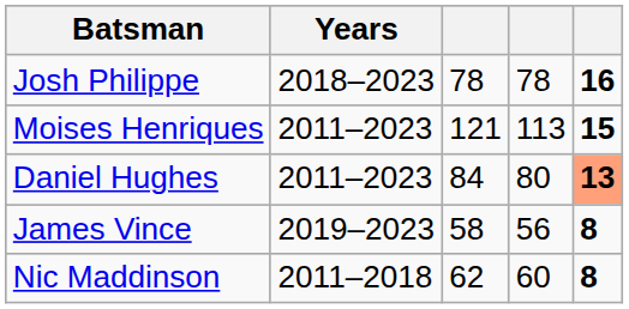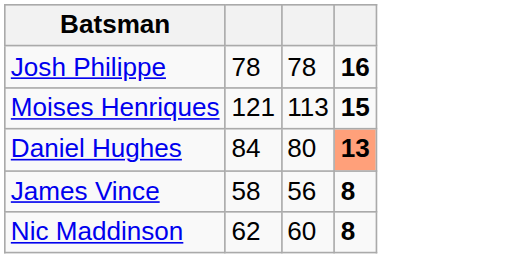 <table class="wikitable">
 <tr>
 <th>Batsman</th>
-<th>Years</th>
 <th></th>
 <th></th>
 <th></th>
 </tr>
 <tr>
 <td><a href='#'>Josh Philippe</a></td>
-<td>2018–2023</td>
 <td>78</td>
 <td>78</td>
 <td><strong>16</strong></td>
 </tr>
 <tr>
 <td><a href='#'>Moises Henriques</a></td>
-<td>2011–2023</td>
 <td>121</td>
 <td>113</td>
 <td><strong>15</strong></td>
 </tr>
 <tr>
 <td><a href='#'>Daniel Hughes</a></td>
-<td>2011–2023</td>
 <td>84</td>
 <td>80</td>
 <td style="background: lightsalmon;"><strong>13</strong></td>
 </tr>
 <tr>
 <td><a href='#'>James Vince</a></td>
-<td>2019–2023</td>
 <td>58</td>
 <td>56</td>
 <td><strong>8</strong></td>
 </tr>
 <tr>
 <td><a href='#'>Nic Maddinson</a></td>
-<td>2011–2018</td>
 <td>62</td>
 <td>60</td>
 <td><strong>8</strong></td>
 </tr>
 </table>
